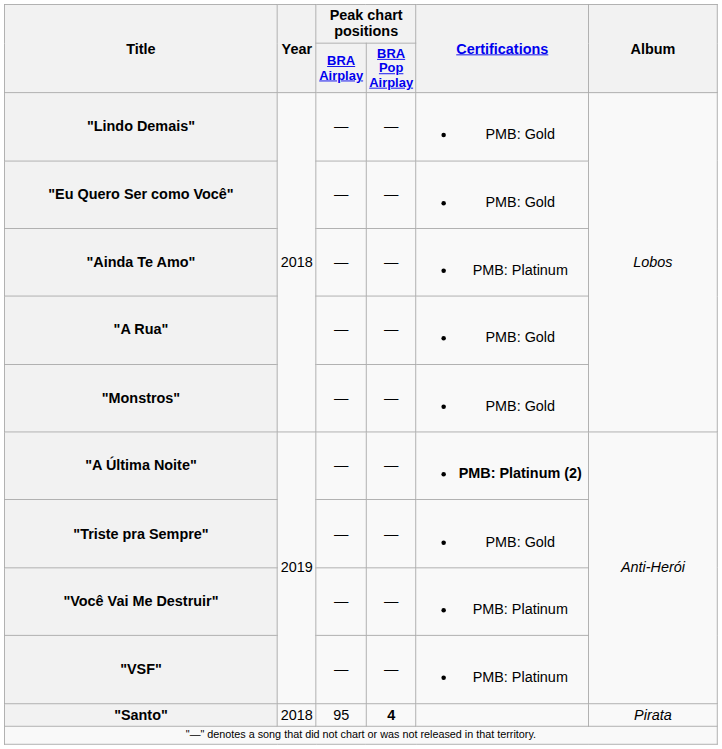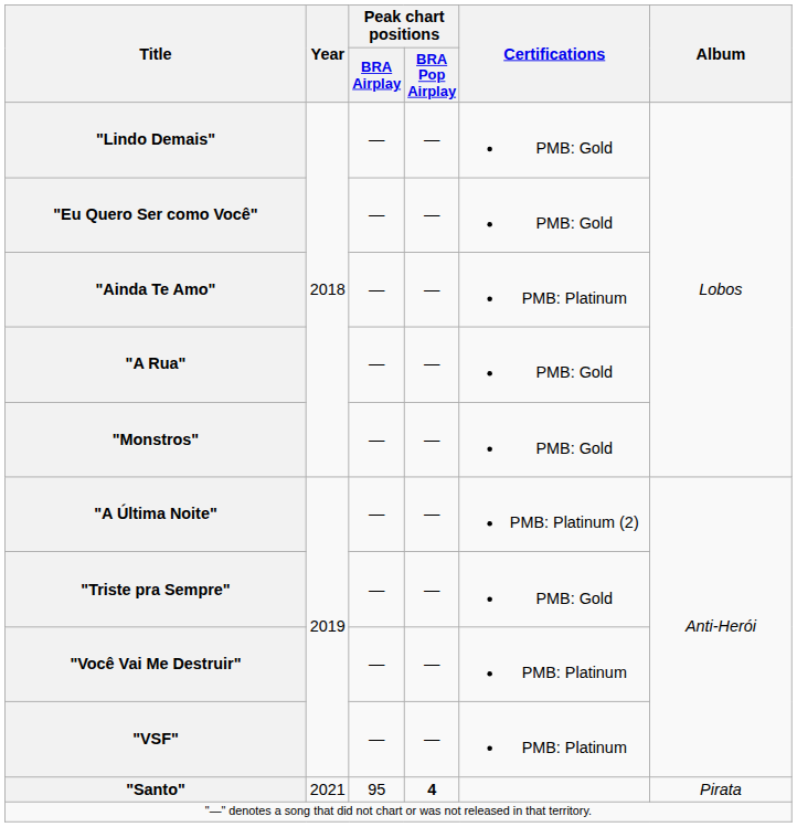 <table class="wikitable plainrowheaders" style="text-align:center;">
 <tr>
 <th scope="col" rowspan="2" style="width:18.5em;">Title</th>
 <th scope="col" rowspan="2">Year</th>
 <th scope="col" colspan="2">Peak chart positions</th>
 <th scope="col" rowspan="2" style="width:11.5em;"><a href='#'>Certifications</a></th>
 <th scope="col" rowspan="2" style="width:8.5em;">Album</th>
 </tr>
 <tr>
 <th scope="col" style="width:2.5em;font-size:90%;"><a href='#'>BRA<br>Airplay</a><br></th>
 <th scope="col" style="width:2.5em;font-size:90%;"><a href='#'>BRA<br>Pop<br>Airplay</a><br></th>
 </tr>
 <tr>
 <th scope="row">"Lindo Demais"</th>
 <td rowspan="5">2018</td>
 <td>—</td>
 <td>—</td>
 <td><br><ul><li>PMB: Gold</li></ul></td>
 <td rowspan="5"><em>Lobos</em></td>
 </tr>
 <tr>
 <th scope="row">"Eu Quero Ser como Você"</th>
 <td>—</td>
 <td>—</td>
 <td><br><ul><li>PMB: Gold</li></ul></td>
 </tr>
 <tr>
 <th scope="row">"Ainda Te Amo"</th>
 <td>—</td>
 <td>—</td>
 <td><br><ul><li>PMB: Platinum</li></ul></td>
 </tr>
 <tr>
 <th scope="row">"A Rua"</th>
 <td>—</td>
 <td>—</td>
 <td><br><ul><li>PMB: Gold</li></ul></td>
 </tr>
 <tr>
 <th scope="row">"Monstros"</th>
 <td>—</td>
 <td>—</td>
 <td><br><ul><li>PMB: Gold</li></ul></td>
 </tr>
 <tr>
 <th scope="row">"A Última Noite"</th>
 <td rowspan="4">2019</td>
 <td>—</td>
 <td>—</td>
-<td><strong><br><ul><li>PMB: Platinum (2)</li></ul></strong></td>
+<td><br><ul><li>PMB: Platinum (2)</li></ul></td>
 <td rowspan="4"><em>Anti-Herói</em></td>
 </tr>
 <tr>
 <th scope="row">"Triste pra Sempre"</th>
 <td>—</td>
 <td>—</td>
 <td><br><ul><li>PMB: Gold</li></ul></td>
 </tr>
 <tr>
 <th scope="row">"Você Vai Me Destruir"</th>
 <td>—</td>
 <td>—</td>
 <td><br><ul><li>PMB: Platinum</li></ul></td>
 </tr>
 <tr>
 <th scope="row">"VSF"</th>
 <td>—</td>
 <td>—</td>
 <td><br><ul><li>PMB: Platinum</li></ul></td>
 </tr>
 <tr>
 <th scope="row">"Santo"</th>
-<td>2018</td>
+<td>2021</td>
 <td>95</td>
 <td><strong>4</strong></td>
 <td></td>
 <td><em>Pirata</em></td>
 </tr>
 <tr>
 <td colspan="6" style="text-align:center; font-size:9pt;" ! scope="row">"—" denotes a song that did not chart or was not released in that territory.</td>
 </tr>
 </table>
